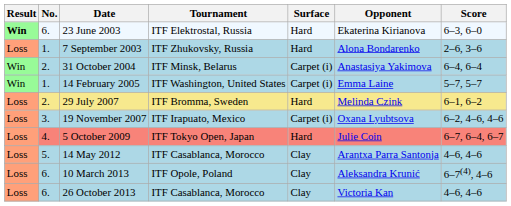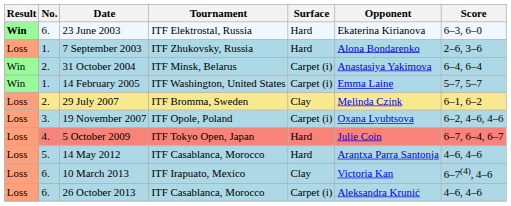 <table class="sortable wikitable" style=font-size:97%>
 <tr>
 <th>Result</th>
 <th>No.</th>
 <th>Date</th>
 <th>Tournament</th>
 <th>Surface</th>
 <th>Opponent</th>
 <th class="unsortable">Score</th>
 </tr>
 <tr style="background:#f0f8ff;">
 <td style="background:#98fb98;"><strong>Win</strong></td>
 <td>6.</td>
 <td>23 June 2003</td>
 <td>ITF Elektrostal, Russia</td>
 <td>Hard</td>
 <td> Ekaterina Kirianova</td>
 <td>6–3, 6–0</td>
 </tr>
 <tr style="background:#add8e6;">
 <td style="background:#ffa07a;">Loss</td>
 <td>1.</td>
 <td>7 September 2003</td>
 <td>ITF Zhukovsky, Russia</td>
 <td>Hard</td>
 <td> <a href='#'>Alona Bondarenko</a></td>
 <td>2–6, 3–6</td>
 </tr>
 <tr style="background:#add8e6;">
 <td style="background:#98fb98;">Win</td>
 <td>2.</td>
 <td>31 October 2004</td>
 <td>ITF Minsk, Belarus</td>
 <td>Carpet (i)</td>
 <td> <a href='#'>Anastasiya Yakimova</a></td>
 <td>6–4, 6–4</td>
 </tr>
 <tr style="background:#add8e6;">
 <td style="background:#98fb98;">Win</td>
 <td>1.</td>
 <td>14 February 2005</td>
 <td>ITF Washington, United States</td>
 <td>Carpet (i)</td>
 <td> <a href='#'>Emma Laine</a></td>
 <td>5–7, 5–7</td>
 </tr>
 <tr style="background:#f7e98e;">
 <td style="background:#ffa07a;">Loss</td>
 <td>2.</td>
 <td>29 July 2007</td>
 <td>ITF Bromma, Sweden</td>
-<td>Hard</td>
+<td>Clay</td>
 <td> <a href='#'>Melinda Czink</a></td>
 <td>6–1, 6–2</td>
 </tr>
 <tr style="background:#add8e6;">
 <td style="background:#ffa07a;">Loss</td>
 <td>3.</td>
 <td>19 November 2007</td>
-<td>ITF Irapuato, Mexico</td>
+<td>ITF Opole, Poland</td>
 <td>Carpet (i)</td>
 <td> <a href='#'>Oxana Lyubtsova</a></td>
 <td>6–2, 4–6, 4–6</td>
 </tr>
 <tr style="background:#f88379;">
 <td style="background:#ffa07a;">Loss</td>
 <td>4.</td>
 <td>5 October 2009</td>
 <td>ITF Tokyo Open, Japan</td>
 <td>Hard</td>
 <td> <a href='#'>Julie Coin</a></td>
 <td>6–7, 6–4, 6–7</td>
 </tr>
 <tr style="background:#add8e6;">
 <td style="background:#ffa07a;">Loss</td>
 <td>5.</td>
 <td>14 May 2012</td>
 <td>ITF Casablanca, Morocco</td>
-<td>Clay</td>
+<td>Hard</td>
 <td> <a href='#'>Arantxa Parra Santonja</a></td>
 <td>4–6, 4–6</td>
 </tr>
 <tr style="background:#add8e6;">
 <td style="background:#ffa07a;">Loss</td>
 <td>6.</td>
 <td>10 March 2013</td>
-<td>ITF Opole, Poland</td>
+<td>ITF Irapuato, Mexico</td>
 <td>Clay</td>
-<td> <a href='#'>Aleksandra Krunić</a></td>
+<td> <a href='#'>Victoria Kan</a></td>
 <td>6–7<sup>(4)</sup>, 4–6</td>
 </tr>
 <tr style="background:#add8e6;">
 <td style="background:#ffa07a;">Loss</td>
 <td>6.</td>
 <td>26 October 2013</td>
 <td>ITF Casablanca, Morocco</td>
-<td>Clay</td>
-<td> <a href='#'>Victoria Kan</a></td>
+<td>Carpet (i)</td>
+<td> <a href='#'>Aleksandra Krunić</a></td>
 <td>4–6, 4–6</td>
 </tr>
 </table>
